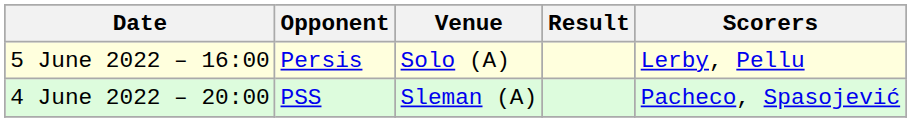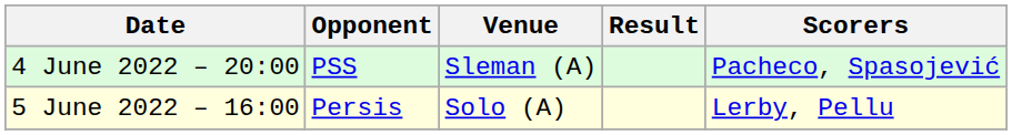 <table class="wikitable">
 <tr>
 <th>Date</th>
 <th>Opponent</th>
 <th>Venue</th>
 <th>Result</th>
 <th>Scorers</th>
 </tr>
+<tr bgcolor = "#DDFCDD">
+<td>4 June 2022 – 20:00</td>
+<td><a href='#'>PSS</a></td>
+<td><a href='#'>Sleman</a> (A)</td>
+<td></td>
+<td><a href='#'>Pacheco</a>, <a href='#'>Spasojević</a></td>
+</tr>
 <tr bgcolor = "#FFFFDD">
 <td>5 June 2022 – 16:00</td>
 <td><a href='#'>Persis</a></td>
 <td><a href='#'>Solo</a> (A)</td>
 <td></td>
 <td><a href='#'>Lerby</a>, <a href='#'>Pellu</a></td>
 </tr>
-<tr bgcolor = "#DDFCDD">
-<td>4 June 2022 – 20:00</td>
-<td><a href='#'>PSS</a></td>
-<td><a href='#'>Sleman</a> (A)</td>
-<td></td>
-<td><a href='#'>Pacheco</a>, <a href='#'>Spasojević</a></td>
-</tr>
 </table>
